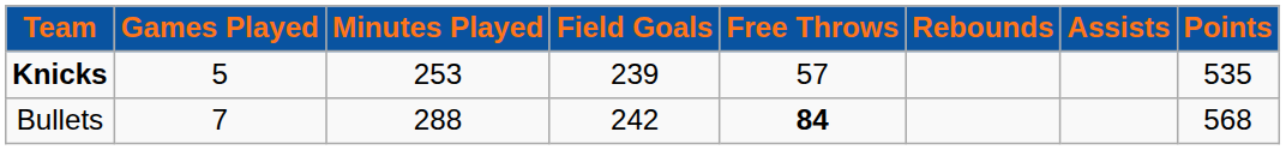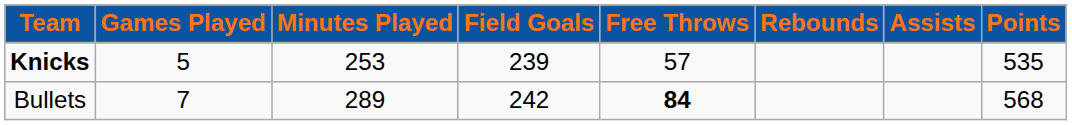 <table class="wikitable">
 <tr>
 <th style="color:#FF7518; background:#0953a0;">Team</th>
 <th style="color:#FF7518; background:#0953a0;">Games Played</th>
 <th style="color:#FF7518; background:#0953a0;">Minutes Played</th>
 <th style="color:#FF7518; background:#0953a0;">Field Goals</th>
 <th style="color:#FF7518; background:#0953a0;">Free Throws</th>
 <th style="color:#FF7518; background:#0953a0;">Rebounds</th>
 <th style="color:#FF7518; background:#0953a0;">Assists</th>
 <th style="color:#FF7518; background:#0953a0;">Points</th>
 </tr>
 <tr align="center">
 <td><strong>Knicks</strong></td>
 <td>5</td>
 <td>253</td>
 <td>239</td>
 <td>57</td>
 <td></td>
 <td></td>
 <td>535</td>
 </tr>
 <tr align="center">
 <td>Bullets</td>
 <td>7</td>
-<td>288</td>
+<td>289</td>
 <td>242</td>
 <td><strong>84</strong></td>
 <td></td>
 <td></td>
 <td>568</td>
 </tr>
 </table>
